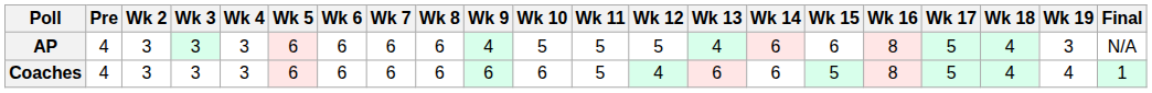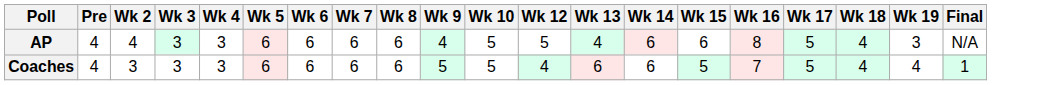 <table class="wikitable" style="white-space:nowrap;">
 <tr>
 <th>Poll</th>
 <th>Pre</th>
 <th>Wk 2</th>
 <th>Wk 3</th>
 <th>Wk 4</th>
 <th>Wk 5</th>
 <th>Wk 6</th>
 <th>Wk 7</th>
 <th>Wk 8</th>
 <th>Wk 9</th>
 <th>Wk 10</th>
-<th>Wk 11</th>
 <th>Wk 12</th>
 <th>Wk 13</th>
 <th>Wk 14</th>
 <th>Wk 15</th>
 <th>Wk 16</th>
 <th>Wk 17</th>
 <th>Wk 18</th>
 <th>Wk 19</th>
 <th>Final</th>
 </tr>
 <tr style="text-align:center;">
 <th>AP</th>
 <td style="background:#FFF;">4</td>
-<td style="background:#FFF;">3</td>
+<td style="background:#FFF;">4</td>
 <td style="background:#D8FFEB;">3</td>
 <td style="background:#FFF;">3</td>
 <td style="background:#FFE6E6;">6</td>
 <td style="background:#FFF;">6</td>
 <td style="background:#FFF;">6</td>
 <td style="background:#FFF;">6</td>
 <td style="background:#D8FFEB;">4</td>
-<td style="background:#FFF;">5</td>
 <td style="background:#FFF;">5</td>
 <td style="background:#FFF;">5</td>
 <td style="background:#D8FFEB;">4</td>
 <td style="background:#FFE6E6;">6</td>
 <td style="background:#FFF;">6</td>
 <td style="background:#FFE6E6;">8</td>
 <td style="background:#D8FFEB;">5</td>
 <td style="background:#D8FFEB;">4</td>
 <td style="background:#FFF;">3</td>
 <td style="background:#FFF;">N/A</td>
 </tr>
 <tr style="text-align:center;">
 <th>Coaches</th>
 <td style="background:#FFF;">4</td>
 <td style="background:#FFF;">3</td>
 <td style="background:#FFF;">3</td>
 <td style="background:#FFF;">3</td>
 <td style="background:#FFE6E6;">6</td>
 <td style="background:#FFF;">6</td>
 <td style="background:#FFF;">6</td>
 <td style="background:#FFF;">6</td>
-<td style="background:#D8FFEB;">6</td>
-<td style="background:#FFF;">6</td>
+<td style="background:#D8FFEB;">5</td>
 <td style="background:#FFF;">5</td>
 <td style="background:#D8FFEB;">4</td>
 <td style="background:#FFE6E6;">6</td>
 <td style="background:#FFF;">6</td>
 <td style="background:#D8FFEB;">5</td>
-<td style="background:#FFE6E6;">8</td>
+<td style="background:#FFE6E6;">7</td>
 <td style="background:#D8FFEB;">5</td>
 <td style="background:#D8FFEB;">4</td>
 <td style="background:#FFF;">4</td>
 <td style="background:#D8FFEB;">1</td>
 </tr>
 </table>
